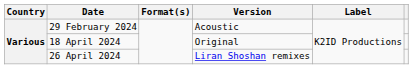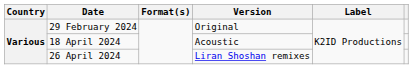 <table class="wikitable plainrowheaders">
 <tr>
 <th scope="col">Country</th>
 <th scope="col">Date</th>
 <th scope="col">Format(s)</th>
 <th scope="col">Version</th>
 <th scope="col">Label</th>
 <th scope="col"></th>
 </tr>
 <tr>
 <th scope="row" rowspan="3">Various</th>
 <td>29 February 2024</td>
 <td rowspan="3"></td>
-<td>Acoustic</td>
+<td>Original</td>
 <td rowspan="3">K2ID Productions</td>
 <td align="center"></td>
 </tr>
 <tr>
 <td>18 April 2024</td>
-<td>Original</td>
+<td>Acoustic</td>
 <td align="center"></td>
 </tr>
 <tr>
 <td>26 April 2024</td>
 <td><a href='#'>Liran Shoshan</a> remixes</td>
 <td align="center"></td>
 </tr>
 </table>
